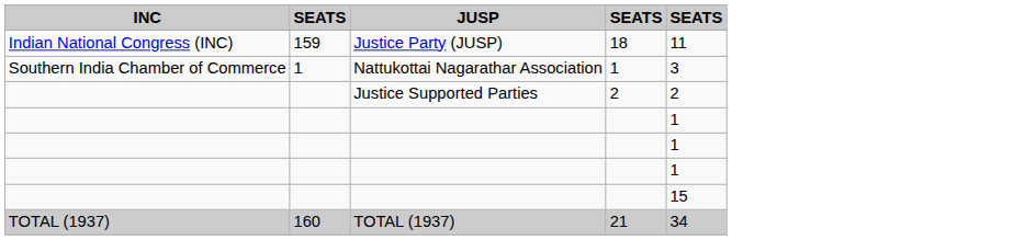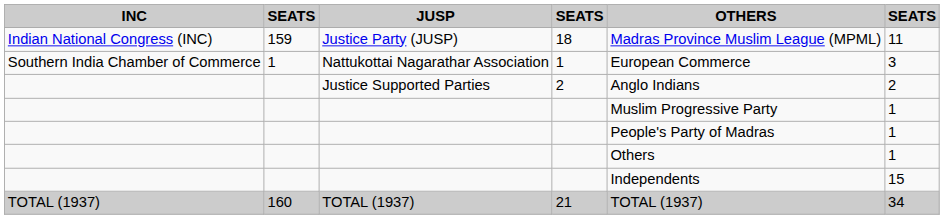 <table class="wikitable">
 <tr>
 <th style="background-color:#CCCCCC; color:black">INC</th>
 <th style="background-color:#CCCCCC; color:black">SEATS</th>
 <th style="background-color:#CCCCCC; color:black">JUSP</th>
 <th style="background-color:#CCCCCC; color:black">SEATS</th>
+<th style="background-color:#CCCCCC; color:black">OTHERS</th>
 <th style="background-color:#CCCCCC; color:black">SEATS</th>
 </tr>
 <tr --->
 <td><a href='#'>Indian National Congress</a> (INC)</td>
 <td>159</td>
 <td><a href='#'>Justice Party</a> (JUSP)</td>
 <td>18</td>
+<td><a href='#'>Madras Province Muslim League</a> (MPML)</td>
 <td>11</td>
 </tr>
 <tr --->
 <td>Southern India Chamber of Commerce</td>
 <td>1</td>
 <td>Nattukottai Nagarathar Association</td>
 <td>1</td>
+<td>European Commerce</td>
 <td>3</td>
 </tr>
 <tr --->
 <td></td>
 <td></td>
 <td>Justice Supported Parties</td>
 <td>2</td>
+<td>Anglo Indians</td>
 <td>2</td>
 </tr>
 <tr --->
 <td></td>
 <td></td>
 <td></td>
 <td></td>
+<td>Muslim Progressive Party</td>
 <td>1</td>
 </tr>
 <tr --->
 <td></td>
 <td></td>
 <td></td>
 <td></td>
+<td>People's Party of Madras</td>
 <td>1</td>
 </tr>
 <tr --->
 <td></td>
 <td></td>
 <td></td>
 <td></td>
+<td>Others</td>
 <td>1</td>
 </tr>
 <tr --->
 <td></td>
 <td></td>
 <td></td>
 <td></td>
+<td>Independents</td>
 <td>15</td>
 </tr>
 <tr --->
 <td bgcolor=#CCCCCC>TOTAL (1937)</td>
 <td bgcolor=#CCCCCC>160</td>
 <td bgcolor=#CCCCCC>TOTAL (1937)</td>
 <td bgcolor=#CCCCCC>21</td>
+<td bgcolor=#CCCCCC>TOTAL (1937)</td>
 <td bgcolor=#CCCCCC>34</td>
 </tr>
 </table>
